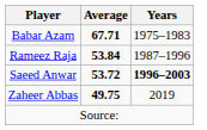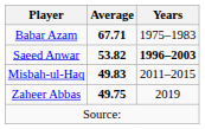 <table class="wikitable" style="text-align:center">
 <tr>
 <th scope="col">Player</th>
 <th scope="col">Average</th>
 <th scope="col">Years</th>
 </tr>
 <tr>
 <td><a href='#'>Babar Azam</a></td>
 <td><strong>67.71</strong></td>
 <td>1975–1983</td>
 </tr>
 <tr>
-<td><a href='#'>Rameez Raja</a></td>
-<td><strong>53.84</strong></td>
-<td>1987–1996</td>
+<td><a href='#'>Saeed Anwar</a></td>
+<td><strong>53.82</strong></td>
+<td><strong>1996–2003</strong></td>
 </tr>
 <tr>
-<td><a href='#'>Saeed Anwar</a></td>
-<td><strong>53.72</strong></td>
-<td><strong>1996–2003</strong></td>
+<td><a href='#'>Misbah-ul-Haq</a></td>
+<td><strong>49.83</strong></td>
+<td>2011–2015</td>
 </tr>
 <tr>
 <td><a href='#'>Zaheer Abbas</a></td>
 <td><strong>49.75</strong></td>
 <td>2019</td>
 </tr>
 <tr>
 <td colspan="3">Source:</td>
 </tr>
 </table>
